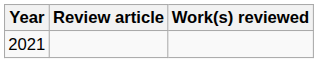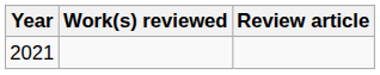 <table class='wikitable sortable'>
 <tr>
 <th>Year</th>
+<th class='unsortable'>Work(s) reviewed</th>
 <th class='unsortable'>Review article</th>
-<th class='unsortable'>Work(s) reviewed</th>
 </tr>
 <tr>
 <td>2021</td>
 <td></td>
 <td></td>
 </tr>
 </table>
